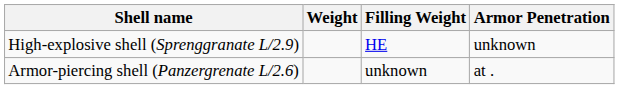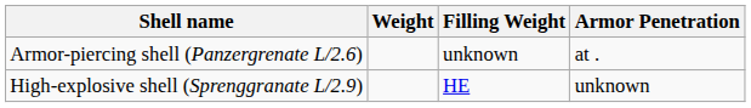 <table class="wikitable" style="margin-right: 0;">
 <tr>
 <th>Shell name</th>
 <th>Weight</th>
 <th>Filling Weight</th>
 <th>Armor Penetration</th>
 </tr>
 <tr>
+<td>Armor-piercing shell (<em>Panzergrenate L/2.6</em>)</td>
+<td></td>
+<td>unknown</td>
+<td> at .</td>
+</tr>
+<tr>
 <td>High-explosive shell (<em>Sprenggranate L/2.9</em>)</td>
 <td></td>
 <td> <a href='#'>HE</a></td>
 <td>unknown</td>
 </tr>
-<tr>
-<td>Armor-piercing shell (<em>Panzergrenate L/2.6</em>)</td>
-<td></td>
-<td>unknown</td>
-<td> at .</td>
-</tr>
 </table>
